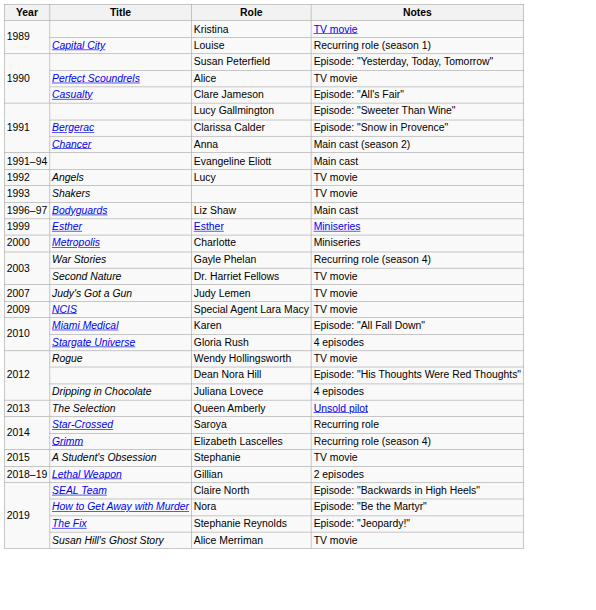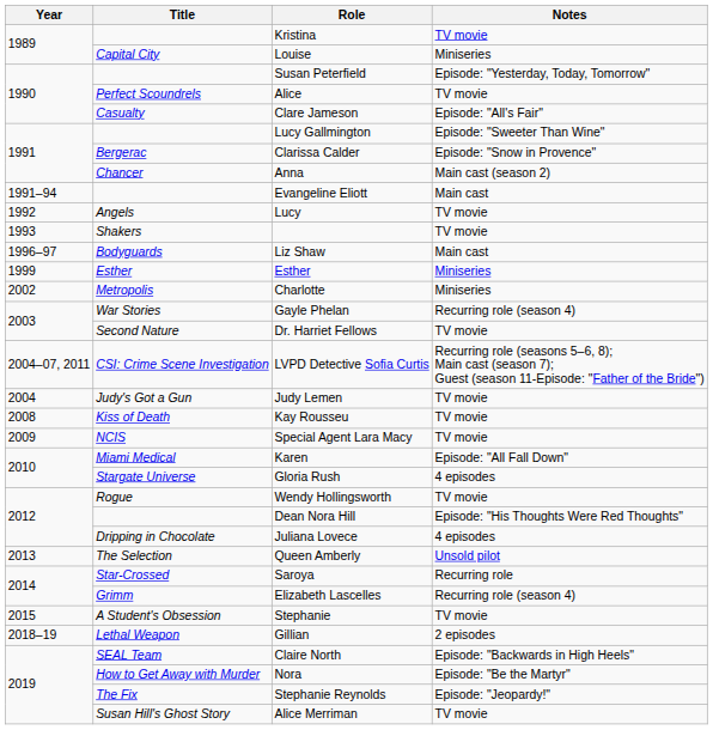 <table class="wikitable sortable">
 <tr>
 <th>Year</th>
 <th>Title</th>
 <th>Role</th>
 <th class="unsortable">Notes</th>
 </tr>
 <tr>
 <td rowspan="2">1989</td>
 <td><em></em></td>
 <td>Kristina</td>
 <td><a href='#'>TV movie</a></td>
 </tr>
 <tr>
 <td><em><a href='#'>Capital City</a></em></td>
 <td>Louise</td>
-<td>Recurring role (season 1)</td>
+<td>Miniseries</td>
 </tr>
 <tr>
 <td rowspan="3">1990</td>
 <td><em></em></td>
 <td>Susan Peterfield</td>
 <td>Episode: "Yesterday, Today, Tomorrow"</td>
 </tr>
 <tr>
 <td><em><a href='#'>Perfect Scoundrels</a></em></td>
 <td>Alice</td>
 <td>TV movie</td>
 </tr>
 <tr>
 <td><em><a href='#'>Casualty</a></em></td>
 <td>Clare Jameson</td>
 <td>Episode: "All's Fair"</td>
 </tr>
 <tr>
 <td rowspan="3">1991</td>
 <td><em></em></td>
 <td>Lucy Gallmington</td>
 <td>Episode: "Sweeter Than Wine"</td>
 </tr>
 <tr>
 <td><em><a href='#'>Bergerac</a></em></td>
 <td>Clarissa Calder</td>
 <td>Episode: "Snow in Provence"</td>
 </tr>
 <tr>
 <td><em><a href='#'>Chancer</a></em></td>
 <td>Anna</td>
 <td>Main cast (season 2)</td>
 </tr>
 <tr>
 <td>1991–94</td>
 <td><em></em></td>
 <td>Evangeline Eliott</td>
 <td>Main cast</td>
 </tr>
 <tr>
 <td>1992</td>
 <td><em>Angels</em></td>
 <td>Lucy</td>
 <td>TV movie</td>
 </tr>
 <tr>
 <td>1993</td>
 <td><em>Shakers</em></td>
 <td></td>
 <td>TV movie</td>
 </tr>
 <tr>
 <td>1996–97</td>
 <td><em><a href='#'>Bodyguards</a></em></td>
 <td>Liz Shaw</td>
 <td>Main cast</td>
 </tr>
 <tr>
 <td>1999</td>
 <td><em><a href='#'>Esther</a></em></td>
 <td><a href='#'>Esther</a></td>
 <td><a href='#'>Miniseries</a></td>
 </tr>
 <tr>
-<td>2000</td>
+<td>2002</td>
 <td><em><a href='#'>Metropolis</a></em></td>
 <td>Charlotte</td>
 <td>Miniseries</td>
 </tr>
 <tr>
 <td rowspan="2">2003</td>
 <td><em>War Stories</em></td>
 <td>Gayle Phelan</td>
 <td>Recurring role (season 4)</td>
 </tr>
 <tr>
 <td><em>Second Nature</em></td>
 <td>Dr. Harriet Fellows</td>
 <td>TV movie</td>
 </tr>
 <tr>
-<td>2007</td>
+<td>2004–07, 2011</td>
+<td><em><a href='#'>CSI: Crime Scene Investigation</a></em></td>
+<td>LVPD Detective <a href='#'>Sofia Curtis</a></td>
+<td>Recurring role (seasons 5–6, 8);<br>Main cast (season 7);<br>Guest (season 11-Episode: "<a href='#'>Father of the Bride</a>")</td>
+</tr>
+<tr>
+<td>2004</td>
 <td><em>Judy's Got a Gun</em></td>
 <td>Judy Lemen</td>
+<td>TV movie</td>
+</tr>
+<tr>
+<td>2008</td>
+<td><em><a href='#'>Kiss of Death</a></em></td>
+<td>Kay Rousseu</td>
 <td>TV movie</td>
 </tr>
 <tr>
 <td>2009</td>
 <td><em><a href='#'>NCIS</a></em></td>
 <td>Special Agent Lara Macy</td>
 <td>TV movie</td>
 </tr>
 <tr>
 <td rowspan="2">2010</td>
 <td><em><a href='#'>Miami Medical</a></em></td>
 <td>Karen</td>
 <td>Episode: "All Fall Down"</td>
 </tr>
 <tr>
 <td><em><a href='#'>Stargate Universe</a></em></td>
 <td>Gloria Rush</td>
 <td>4 episodes</td>
 </tr>
 <tr>
 <td rowspan="3">2012</td>
 <td><em>Rogue</em></td>
 <td>Wendy Hollingsworth</td>
 <td>TV movie</td>
 </tr>
 <tr>
 <td><em></em></td>
 <td>Dean Nora Hill</td>
 <td>Episode: "His Thoughts Were Red Thoughts"</td>
 </tr>
 <tr>
 <td><em>Dripping in Chocolate</em></td>
 <td>Juliana Lovece</td>
 <td>4 episodes</td>
 </tr>
 <tr>
 <td>2013</td>
 <td><em>The Selection</em></td>
 <td>Queen Amberly</td>
 <td><a href='#'>Unsold pilot</a></td>
 </tr>
 <tr>
 <td rowspan="2">2014</td>
 <td><em><a href='#'>Star-Crossed</a></em></td>
 <td>Saroya</td>
 <td>Recurring role</td>
 </tr>
 <tr>
 <td><em><a href='#'>Grimm</a></em></td>
 <td>Elizabeth Lascelles</td>
 <td>Recurring role (season 4)</td>
 </tr>
 <tr>
 <td>2015</td>
 <td><em>A Student's Obsession</em></td>
 <td>Stephanie</td>
 <td>TV movie</td>
 </tr>
 <tr>
 <td>2018–19</td>
 <td><em><a href='#'>Lethal Weapon</a></em></td>
 <td>Gillian</td>
 <td>2 episodes</td>
 </tr>
 <tr>
 <td rowspan="4">2019</td>
 <td><em><a href='#'>SEAL Team</a></em></td>
 <td>Claire North</td>
 <td>Episode: "Backwards in High Heels"</td>
 </tr>
 <tr>
 <td><em><a href='#'>How to Get Away with Murder</a></em></td>
 <td>Nora</td>
 <td>Episode: "Be the Martyr"</td>
 </tr>
 <tr>
 <td><em><a href='#'>The Fix</a></em></td>
 <td>Stephanie Reynolds</td>
 <td>Episode: "Jeopardy!"</td>
 </tr>
 <tr>
 <td><em>Susan Hill's Ghost Story</em></td>
 <td>Alice Merriman</td>
 <td>TV movie</td>
 </tr>
 </table>
